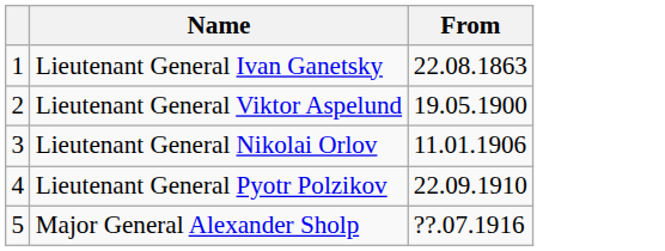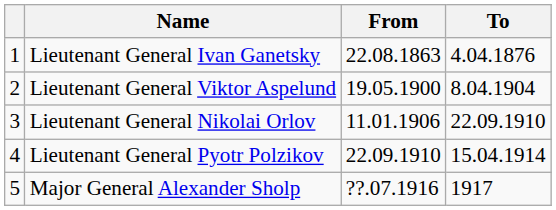 <table class=wikitable>
 <tr>
 <th></th>
 <th>Name</th>
 <th>From</th>
+<th>To</th>
 </tr>
 <tr>
 <td>1</td>
 <td>Lieutenant General <a href='#'>Ivan Ganetsky</a></td>
 <td>22.08.1863</td>
+<td>4.04.1876</td>
 </tr>
 <tr>
 <td>2</td>
 <td>Lieutenant General <a href='#'>Viktor Aspelund</a></td>
 <td>19.05.1900</td>
+<td>8.04.1904</td>
 </tr>
 <tr>
 <td>3</td>
 <td>Lieutenant General <a href='#'>Nikolai Orlov</a></td>
 <td>11.01.1906</td>
+<td>22.09.1910</td>
 </tr>
 <tr>
 <td>4</td>
 <td>Lieutenant General <a href='#'>Pyotr Polzikov</a></td>
 <td>22.09.1910</td>
+<td>15.04.1914</td>
 </tr>
 <tr>
 <td>5</td>
 <td>Major General <a href='#'>Alexander Sholp</a></td>
 <td>??.07.1916</td>
+<td>1917</td>
 </tr>
 </table>
